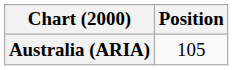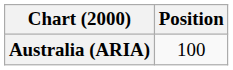 <table class="wikitable plainrowheaders" style="text-align:center">
 <tr>
 <th scope="col">Chart (2000)</th>
 <th scope="col">Position</th>
 </tr>
 <tr>
 <th scope="row">Australia (ARIA)</th>
-<td>105</td>
+<td>100</td>
 </tr>
 </table>
